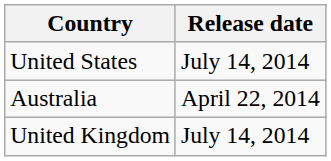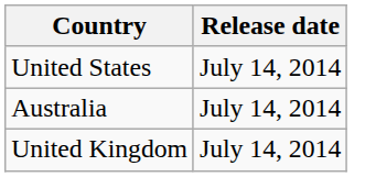 <table class="wikitable">
 <tr>
 <th>Country</th>
 <th>Release date</th>
 </tr>
 <tr>
 <td>United States</td>
 <td>July 14, 2014</td>
 </tr>
 <tr>
 <td>Australia</td>
-<td>April 22, 2014</td>
+<td>July 14, 2014</td>
 </tr>
 <tr>
 <td>United Kingdom</td>
 <td>July 14, 2014</td>
 </tr>
 </table>
